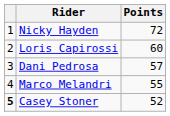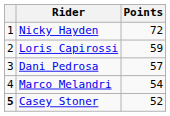 <table class="wikitable" style="font-size: 95%;">
 <tr>
 <th></th>
 <th>Rider</th>
 <th>Points</th>
 </tr>
 <tr>
 <td align=center>1</td>
 <td> <a href='#'>Nicky Hayden</a></td>
 <td align=right>72</td>
 </tr>
 <tr>
 <td align=center>2</td>
 <td> <a href='#'>Loris Capirossi</a></td>
-<td align=right>60</td>
+<td align=right>59</td>
 </tr>
 <tr>
 <td align=center>3</td>
 <td> <a href='#'>Dani Pedrosa</a></td>
 <td align=right>57</td>
 </tr>
 <tr>
 <td align=center>4</td>
 <td> <a href='#'>Marco Melandri</a></td>
-<td align=right>55</td>
+<td align=right>54</td>
 </tr>
 <tr>
 <td align=center><strong>5</strong></td>
 <td> <a href='#'>Casey Stoner</a></td>
 <td align=right>52</td>
 </tr>
 </table>
